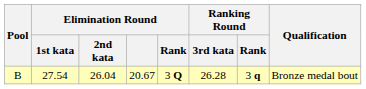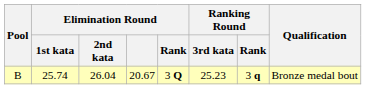 <table class="wikitable" style="text-align:center">
 <tr>
 <th rowspan="2">Pool</th>
 <th colspan="4">Elimination Round</th>
 <th colspan="2">Ranking Round</th>
 <th rowspan="2">Qualification</th>
 </tr>
 <tr>
 <th width="60">1st kata</th>
 <th width="60">2nd kata</th>
 <th width="30"></th>
 <th width="30">Rank</th>
 <th width="60">3rd kata</th>
 <th width="30">Rank</th>
 </tr>
 <tr bgcolor="#ffffbb">
 <td>B</td>
-<td>27.54</td>
+<td>25.74</td>
 <td>26.04</td>
 <td>20.67</td>
 <td>3 <strong>Q</strong></td>
-<td>26.28</td>
+<td>25.23</td>
 <td>3 <strong>q</strong></td>
 <td>Bronze medal bout</td>
 </tr>
 </table>
